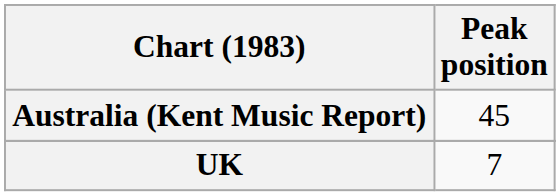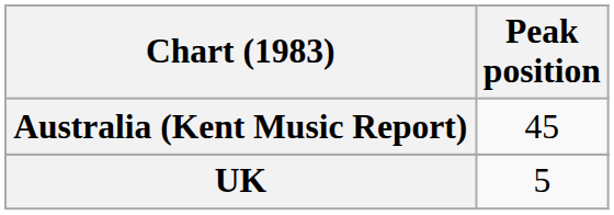 <table class="wikitable sortable plainrowheaders" style="text-align:center;">
 <tr>
 <th scope="col">Chart (1983)</th>
 <th scope="col">Peak<br>position</th>
 </tr>
 <tr>
 <th scope="row">Australia (Kent Music Report)</th>
 <td>45</td>
 </tr>
 <tr>
 </tr>
 <tr>
 </tr>
 <tr>
 </tr>
 <tr>
 <th scope="row">UK</th>
-<td>7</td>
+<td>5</td>
 </tr>
 </table>
